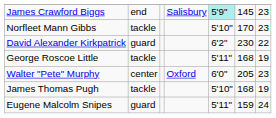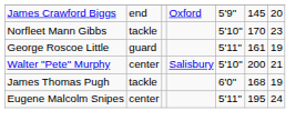 <table class="wikitable">
 <tr>
 </tr>
 <tr>
 <td><a href='#'>James Crawford Biggs</a></td>
 <td>end</td>
 <td></td>
-<td><a href='#'>Salisbury</a></td>
-<td style="background: paleturquoise;">5'9"</td>
+<td><a href='#'>Oxford</a></td>
+<td>5'9"</td>
 <td>145</td>
-<td>23</td>
+<td>20</td>
 </tr>
 <tr>
 <td>Norfleet Mann Gibbs</td>
 <td>tackle</td>
 <td></td>
 <td></td>
 <td>5'10"</td>
 <td>170</td>
 <td>23</td>
 </tr>
 <tr>
-<td><a href='#'>David Alexander Kirkpatrick</a></td>
+<td>George Roscoe Little</td>
 <td>guard</td>
 <td></td>
 <td></td>
-<td>6'2"</td>
-<td>230</td>
-<td>22</td>
-</tr>
-<tr>
-<td>George Roscoe Little</td>
-<td>tackle</td>
-<td></td>
-<td></td>
 <td>5'11"</td>
-<td>168</td>
+<td>161</td>
 <td>19</td>
 </tr>
 <tr>
 <td><a href='#'>Walter "Pete" Murphy</a></td>
 <td>center</td>
 <td></td>
-<td><a href='#'>Oxford</a></td>
-<td>6'0"</td>
-<td>205</td>
-<td>23</td>
+<td><a href='#'>Salisbury</a></td>
+<td>5'10"</td>
+<td>200</td>
+<td>21</td>
 </tr>
 <tr>
 <td>James Thomas Pugh</td>
 <td>tackle</td>
 <td></td>
 <td></td>
-<td>5'10"</td>
+<td>6'0"</td>
 <td>168</td>
 <td>19</td>
 </tr>
 <tr>
 <td>Eugene Malcolm Snipes</td>
-<td>guard</td>
+<td>center</td>
 <td></td>
 <td></td>
 <td>5'11"</td>
-<td>159</td>
+<td>195</td>
 <td>24</td>
 </tr>
 </table>
